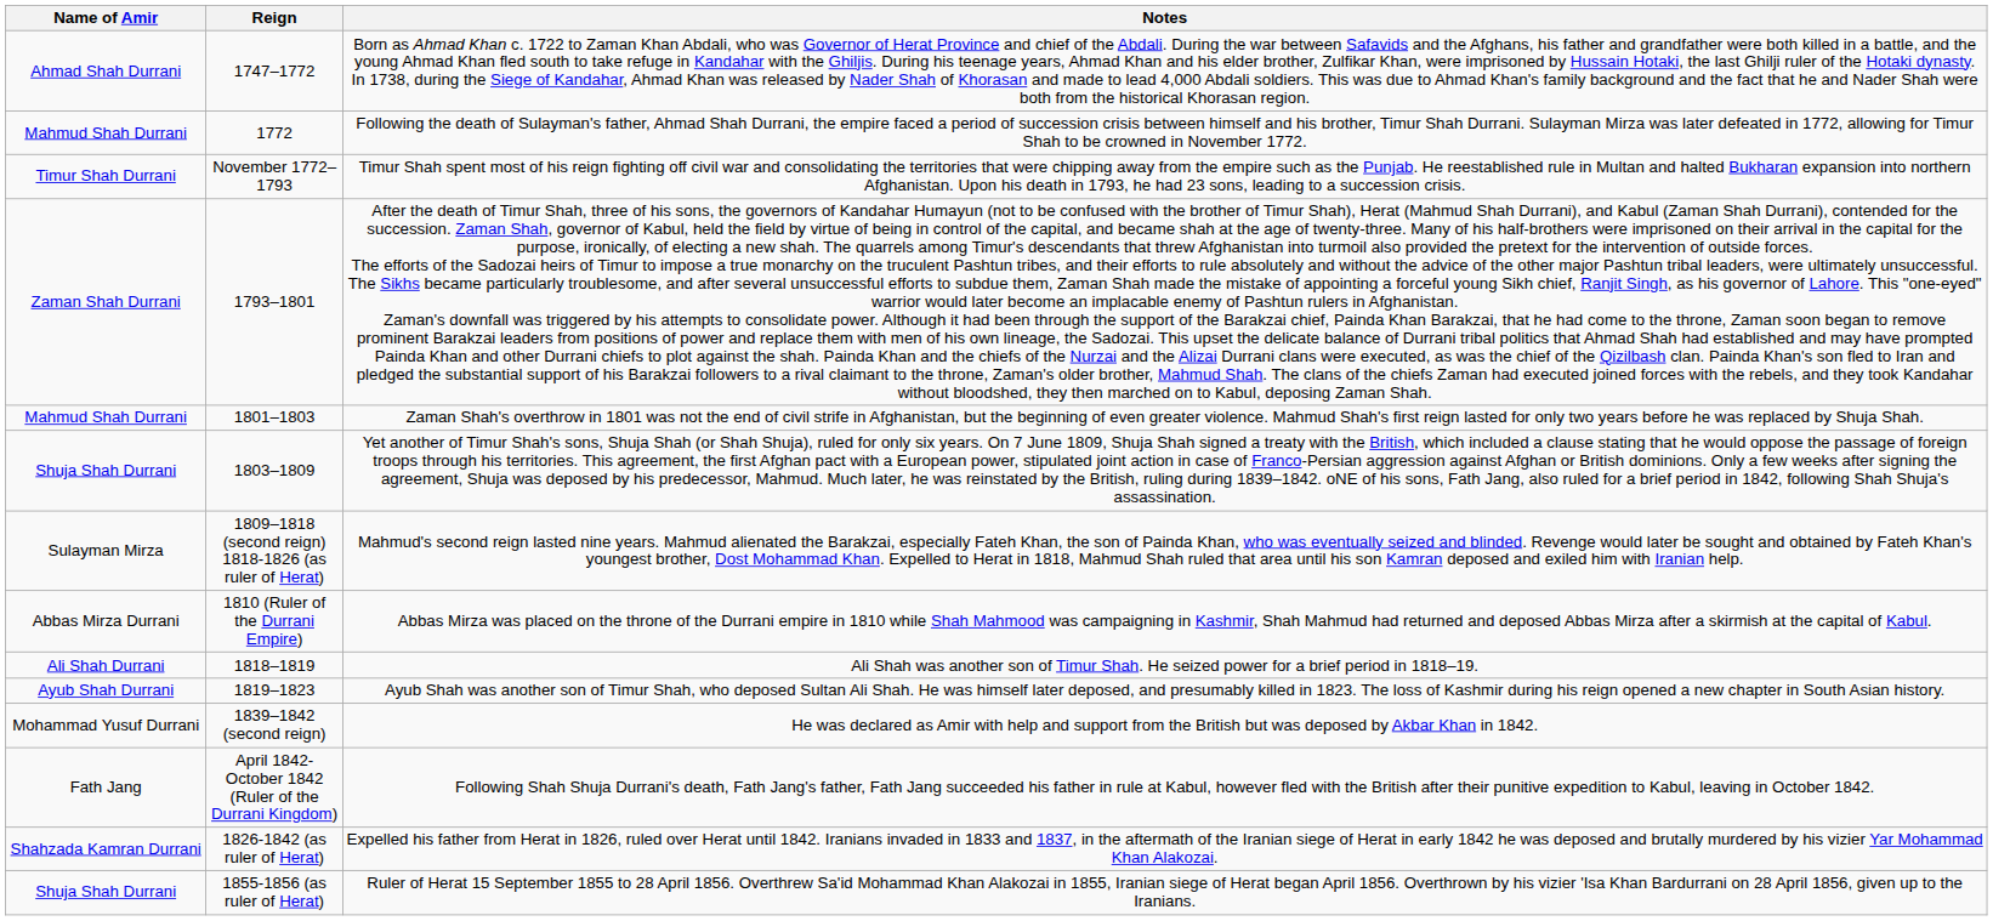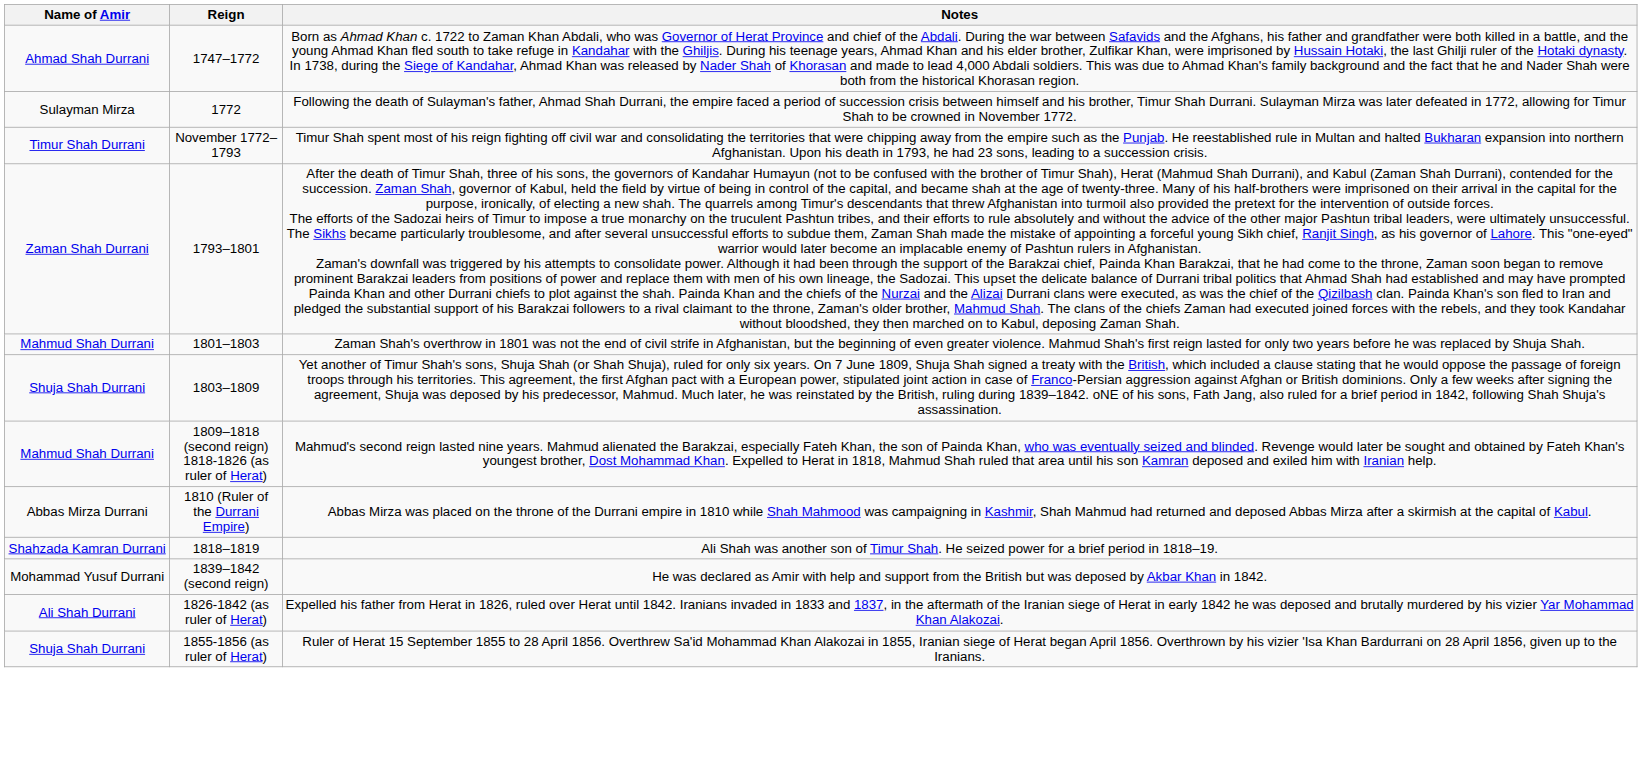 <table class="wikitable" style="text-align:center;">
 <tr>
 <th style="width:12em">Name of <a href='#'>Amir</a></th>
 <th style="width:8em">Reign</th>
 <th>Notes</th>
 </tr>
 <tr>
 <td><a href='#'>Ahmad Shah Durrani</a></td>
 <td>1747–1772</td>
 <td>Born as <em>Ahmad Khan</em> c. 1722 to Zaman Khan Abdali, who was <a href='#'>Governor of Herat Province</a> and chief of the <a href='#'>Abdali</a>. During the war between <a href='#'>Safavids</a> and the Afghans, his father and grandfather were both killed in a battle, and the young Ahmad Khan fled south to take refuge in <a href='#'>Kandahar</a> with the <a href='#'>Ghiljis</a>. During his teenage years, Ahmad Khan and his elder brother, Zulfikar Khan, were imprisoned by <a href='#'>Hussain Hotaki</a>, the last Ghilji ruler of the <a href='#'>Hotaki dynasty</a>. In 1738, during the <a href='#'>Siege of Kandahar</a>, Ahmad Khan was released by <a href='#'>Nader Shah</a> of <a href='#'>Khorasan</a> and made to lead 4,000 Abdali soldiers. This was due to Ahmad Khan's family background and the fact that he and Nader Shah were both from the historical Khorasan region.</td>
 </tr>
 <tr>
-<td><a href='#'>Mahmud Shah Durrani</a></td>
+<td>Sulayman Mirza</td>
 <td>1772</td>
 <td>Following the death of Sulayman's father, Ahmad Shah Durrani, the empire faced a period of succession crisis between himself and his brother, Timur Shah Durrani. Sulayman Mirza was later defeated in 1772, allowing for Timur Shah to be crowned in November 1772.</td>
 </tr>
 <tr>
 <td><a href='#'>Timur Shah Durrani</a></td>
 <td>November 1772–1793</td>
 <td>Timur Shah spent most of his reign fighting off civil war and consolidating the territories that were chipping away from the empire such as the <a href='#'>Punjab</a>. He reestablished rule in Multan and halted <a href='#'>Bukharan</a> expansion into northern Afghanistan. Upon his death in 1793, he had 23 sons, leading to a succession crisis.</td>
 </tr>
 <tr>
 <td><a href='#'>Zaman Shah Durrani</a></td>
 <td>1793–1801</td>
 <td>After the death of Timur Shah, three of his sons, the governors of Kandahar Humayun (not to be confused with the brother of Timur Shah), Herat (Mahmud Shah Durrani), and Kabul (Zaman Shah Durrani), contended for the succession. <a href='#'>Zaman Shah</a>, governor of Kabul, held the field by virtue of being in control of the capital, and became shah at the age of twenty-three. Many of his half-brothers were imprisoned on their arrival in the capital for the purpose, ironically, of electing a new shah. The quarrels among Timur's descendants that threw Afghanistan into turmoil also provided the pretext for the intervention of outside forces.<br>The efforts of the Sadozai heirs of Timur to impose a true monarchy on the truculent Pashtun tribes, and their efforts to rule absolutely and without the advice of the other major Pashtun tribal leaders, were ultimately unsuccessful. The <a href='#'>Sikhs</a> became particularly troublesome, and after several unsuccessful efforts to subdue them, Zaman Shah made the mistake of appointing a forceful young Sikh chief, <a href='#'>Ranjit Singh</a>, as his governor of <a href='#'>Lahore</a>. This "one-eyed" warrior would later become an implacable enemy of Pashtun rulers in Afghanistan.<br>Zaman's downfall was triggered by his attempts to consolidate power. Although it had been through the support of the Barakzai chief, Painda Khan Barakzai, that he had come to the throne, Zaman soon began to remove prominent Barakzai leaders from positions of power and replace them with men of his own lineage, the Sadozai. This upset the delicate balance of Durrani tribal politics that Ahmad Shah had established and may have prompted Painda Khan and other Durrani chiefs to plot against the shah. Painda Khan and the chiefs of the <a href='#'>Nurzai</a> and the <a href='#'>Alizai</a> Durrani clans were executed, as was the chief of the <a href='#'>Qizilbash</a> clan. Painda Khan's son fled to Iran and pledged the substantial support of his Barakzai followers to a rival claimant to the throne, Zaman's older brother, <a href='#'>Mahmud Shah</a>. The clans of the chiefs Zaman had executed joined forces with the rebels, and they took Kandahar without bloodshed, they then marched on to Kabul, deposing Zaman Shah.</td>
 </tr>
 <tr>
 <td><a href='#'>Mahmud Shah Durrani</a></td>
 <td>1801–1803</td>
 <td>Zaman Shah's overthrow in 1801 was not the end of civil strife in Afghanistan, but the beginning of even greater violence. Mahmud Shah's first reign lasted for only two years before he was replaced by Shuja Shah.</td>
 </tr>
 <tr>
 <td><a href='#'>Shuja Shah Durrani</a></td>
 <td>1803–1809</td>
 <td>Yet another of Timur Shah's sons, Shuja Shah (or Shah Shuja), ruled for only six years. On 7 June 1809, Shuja Shah signed a treaty with the <a href='#'>British</a>, which included a clause stating that he would oppose the passage of foreign troops through his territories. This agreement, the first Afghan pact with a European power, stipulated joint action in case of <a href='#'>Franco</a>-Persian aggression against Afghan or British dominions. Only a few weeks after signing the agreement, Shuja was deposed by his predecessor, Mahmud. Much later, he was reinstated by the British, ruling during 1839–1842. oNE of his sons, Fath Jang, also ruled for a brief period in 1842, following Shah Shuja's assassination.</td>
 </tr>
 <tr>
-<td>Sulayman Mirza</td>
+<td><a href='#'>Mahmud Shah Durrani</a></td>
 <td>1809–1818 (second reign)<br>1818-1826 (as ruler of <a href='#'>Herat</a>)</td>
 <td>Mahmud's second reign lasted nine years. Mahmud alienated the Barakzai, especially Fateh Khan, the son of Painda Khan, <a href='#'>who was eventually seized and blinded</a>. Revenge would later be sought and obtained by Fateh Khan's youngest brother, <a href='#'>Dost Mohammad Khan</a>. Expelled to Herat in 1818, Mahmud Shah ruled that area until his son <a href='#'>Kamran</a> deposed and exiled him with <a href='#'>Iranian</a> help.</td>
 </tr>
 <tr>
 <td>Abbas Mirza Durrani</td>
 <td>1810 (Ruler of the <a href='#'>Durrani Empire</a>)</td>
 <td>Abbas Mirza was placed on the throne of the Durrani empire in 1810 while <a href='#'>Shah Mahmood</a> was campaigning in <a href='#'>Kashmir</a>, Shah Mahmud had returned and deposed Abbas Mirza after a skirmish at the capital of <a href='#'>Kabul</a>.</td>
 </tr>
 <tr>
-<td><a href='#'>Ali Shah Durrani</a></td>
+<td><a href='#'>Shahzada Kamran Durrani</a></td>
 <td>1818–1819</td>
 <td>Ali Shah was another son of <a href='#'>Timur Shah</a>. He seized power for a brief period in 1818–19.</td>
-</tr>
-<tr>
-<td><a href='#'>Ayub Shah Durrani</a></td>
-<td>1819–1823</td>
-<td>Ayub Shah was another son of Timur Shah, who deposed Sultan Ali Shah. He was himself later deposed, and presumably killed in 1823. The loss of Kashmir during his reign opened a new chapter in South Asian history.</td>
 </tr>
 <tr>
 <td>Mohammad Yusuf Durrani</td>
 <td>1839–1842 (second reign)</td>
 <td>He was declared as Amir with help and support from the British but was deposed by <a href='#'>Akbar Khan</a> in 1842.</td>
 </tr>
 <tr>
-<td>Fath Jang</td>
-<td>April 1842-October 1842 (Ruler of the <a href='#'>Durrani Kingdom</a>)</td>
-<td>Following Shah Shuja Durrani's death, Fath Jang's father, Fath Jang succeeded his father in rule at Kabul, however fled with the British after their punitive expedition to Kabul, leaving in October 1842.</td>
-</tr>
-<tr>
-<td><a href='#'>Shahzada Kamran Durrani</a></td>
+<td><a href='#'>Ali Shah Durrani</a></td>
 <td>1826-1842 (as ruler of <a href='#'>Herat</a>)</td>
 <td>Expelled his father from Herat in 1826, ruled over Herat until 1842. Iranians invaded in 1833 and <a href='#'>1837</a>, in the aftermath of the Iranian siege of Herat in early 1842 he was deposed and brutally murdered by his vizier <a href='#'>Yar Mohammad Khan Alakozai</a>.</td>
 </tr>
 <tr>
 <td><a href='#'>Shuja Shah Durrani</a></td>
 <td>1855-1856 (as ruler of <a href='#'>Herat</a>)</td>
 <td>Ruler of Herat 15 September 1855 to 28 April 1856. Overthrew Sa'id Mohammad Khan Alakozai in 1855, Iranian siege of Herat began April 1856. Overthrown by his vizier 'Isa Khan Bardurrani on 28 April 1856, given up to the Iranians.</td>
 </tr>
 </table>
